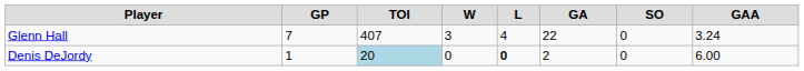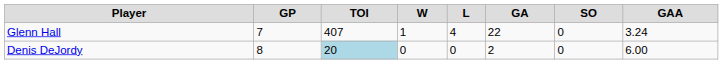 <table class="wikitable" width="50%">
 <tr align="center"  bgcolor="#dddddd">
 <td><strong>Player</strong></td>
 <td><strong>GP</strong></td>
 <td><strong>TOI</strong></td>
 <td><strong>W</strong></td>
 <td><strong>L</strong></td>
 <td><strong>GA</strong></td>
 <td><strong>SO</strong></td>
 <td><strong>GAA</strong></td>
 </tr>
 <tr>
 <td><a href='#'>Glenn Hall</a></td>
 <td>7</td>
 <td>407</td>
-<td>3</td>
+<td>1</td>
 <td>4</td>
 <td>22</td>
 <td>0</td>
 <td>3.24</td>
 </tr>
 <tr>
 <td><a href='#'>Denis DeJordy</a></td>
-<td>1</td>
+<td>8</td>
 <td style="background: lightblue;">20</td>
 <td>0</td>
-<td><strong>0</strong></td>
+<td>0</td>
 <td>2</td>
 <td>0</td>
 <td>6.00</td>
 </tr>
 </table>
